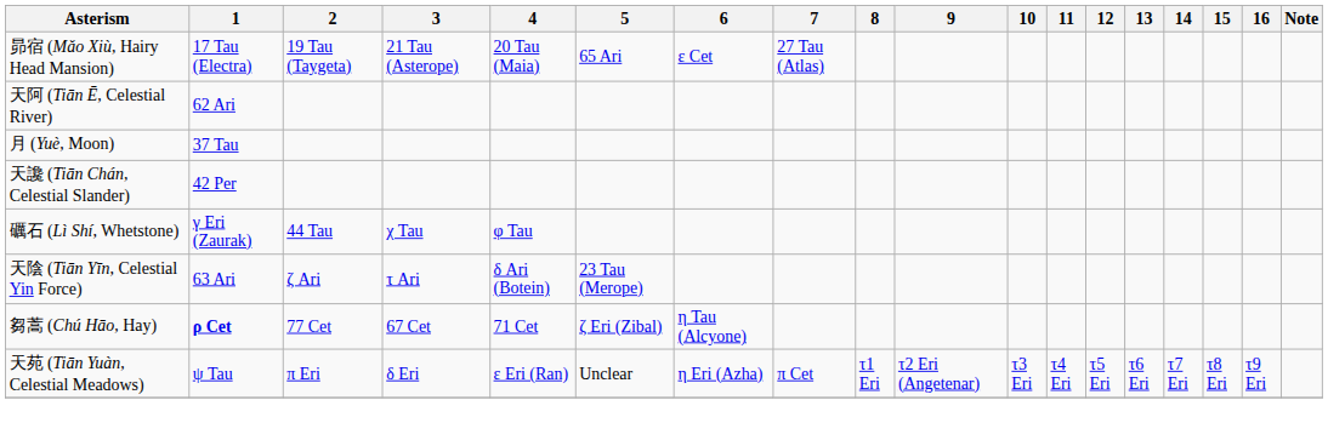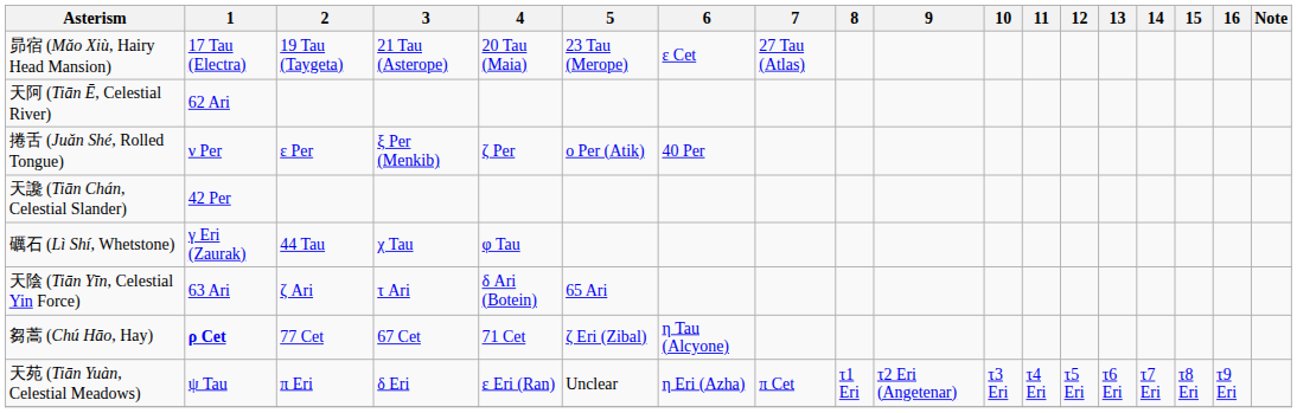 <table class = "wikitable">
 <tr>
 <th>Asterism</th>
 <th>1</th>
 <th>2</th>
 <th>3</th>
 <th>4</th>
 <th>5</th>
 <th>6</th>
 <th>7</th>
 <th>8</th>
 <th>9</th>
 <th>10</th>
 <th>11</th>
 <th>12</th>
 <th>13</th>
 <th>14</th>
 <th>15</th>
 <th>16</th>
 <th>Note</th>
 </tr>
 <tr>
 <td>昴宿 (<em>Mǎo Xiù</em>, Hairy Head Mansion)</td>
 <td><a href='#'>17 Tau (Electra)</a></td>
 <td><a href='#'>19 Tau (Taygeta)</a></td>
 <td><a href='#'>21 Tau (Asterope)</a></td>
 <td><a href='#'>20 Tau (Maia)</a></td>
-<td><a href='#'>65 Ari</a></td>
+<td><a href='#'>23 Tau (Merope)</a></td>
 <td><a href='#'>ε Cet</a></td>
 <td><a href='#'>27 Tau (Atlas)</a></td>
 <td></td>
 <td></td>
 <td></td>
 <td></td>
 <td></td>
 <td></td>
 <td></td>
 <td></td>
 <td></td>
 <td></td>
 </tr>
 <tr>
 <td>天阿 (<em>Tiān Ē</em>, Celestial River)</td>
 <td><a href='#'>62 Ari</a></td>
 <td></td>
 <td></td>
 <td></td>
 <td></td>
 <td></td>
 <td></td>
 <td></td>
 <td></td>
 <td></td>
 <td></td>
 <td></td>
 <td></td>
 <td></td>
 <td></td>
 <td></td>
 <td></td>
 </tr>
 <tr>
-<td>月 (<em>Yuè</em>, Moon)</td>
-<td><a href='#'>37 Tau</a></td>
-<td></td>
-<td></td>
-<td></td>
-<td></td>
-<td></td>
+<td>捲舌 (<em>Juǎn Shé</em>, Rolled Tongue)</td>
+<td><a href='#'>ν Per</a></td>
+<td><a href='#'>ε Per</a></td>
+<td><a href='#'>ξ Per (Menkib)</a></td>
+<td><a href='#'>ζ Per</a></td>
+<td><a href='#'>ο Per (Atik)</a></td>
+<td><a href='#'>40 Per</a></td>
 <td></td>
 <td></td>
 <td></td>
 <td></td>
 <td></td>
 <td></td>
 <td></td>
 <td></td>
 <td></td>
 <td></td>
 <td></td>
 </tr>
 <tr>
 <td>天讒 (<em>Tiān Chán</em>, Celestial Slander)</td>
 <td><a href='#'>42 Per</a></td>
 <td></td>
 <td></td>
 <td></td>
 <td></td>
 <td></td>
 <td></td>
 <td></td>
 <td></td>
 <td></td>
 <td></td>
 <td></td>
 <td></td>
 <td></td>
 <td></td>
 <td></td>
 <td></td>
 </tr>
 <tr>
 <td>礪石 (<em>Lì Shí</em>, Whetstone)</td>
 <td><a href='#'>γ Eri (Zaurak)</a></td>
 <td><a href='#'>44 Tau</a></td>
 <td><a href='#'>χ Tau</a></td>
 <td><a href='#'>φ Tau</a></td>
 <td></td>
 <td></td>
 <td></td>
 <td></td>
 <td></td>
 <td></td>
 <td></td>
 <td></td>
 <td></td>
 <td></td>
 <td></td>
 <td></td>
 <td></td>
 </tr>
 <tr>
 <td>天陰 (<em>Tiān Yīn</em>, Celestial <a href='#'>Yin</a> Force)</td>
 <td><a href='#'>63 Ari</a></td>
 <td><a href='#'>ζ Ari</a></td>
 <td><a href='#'>τ Ari</a></td>
 <td><a href='#'>δ Ari (Botein)</a></td>
-<td><a href='#'>23 Tau (Merope)</a></td>
+<td><a href='#'>65 Ari</a></td>
 <td></td>
 <td></td>
 <td></td>
 <td></td>
 <td></td>
 <td></td>
 <td></td>
 <td></td>
 <td></td>
 <td></td>
 <td></td>
 <td></td>
 </tr>
 <tr>
 <td>芻蒿 (<em>Chú Hāo</em>, Hay)</td>
 <td><strong><a href='#'>ρ Cet</a></strong></td>
 <td><a href='#'>77 Cet</a></td>
 <td><a href='#'>67 Cet</a></td>
 <td><a href='#'>71 Cet</a></td>
 <td><a href='#'>ζ Eri (Zibal)</a></td>
 <td><a href='#'>η Tau (Alcyone)</a></td>
 <td></td>
 <td></td>
 <td></td>
 <td></td>
 <td></td>
 <td></td>
 <td></td>
 <td></td>
 <td></td>
 <td></td>
 <td></td>
 </tr>
 <tr>
 <td>天苑 (<em>Tiān Yuàn</em>, Celestial Meadows)</td>
 <td><a href='#'>ψ Tau</a></td>
 <td><a href='#'>π Eri</a></td>
 <td><a href='#'>δ Eri</a></td>
 <td><a href='#'>ε Eri (Ran)</a></td>
 <td>Unclear</td>
 <td><a href='#'>η Eri (Azha)</a></td>
 <td><a href='#'>π Cet</a></td>
 <td><a href='#'>τ1 Eri</a></td>
 <td><a href='#'>τ2 Eri (Angetenar)</a></td>
 <td><a href='#'>τ3 Eri</a></td>
 <td><a href='#'>τ4 Eri</a></td>
 <td><a href='#'>τ5 Eri</a></td>
 <td><a href='#'>τ6 Eri</a></td>
 <td><a href='#'>τ7 Eri</a></td>
 <td><a href='#'>τ8 Eri</a></td>
 <td><a href='#'>τ9 Eri</a></td>
 <td></td>
 </tr>
 <tr>
 </tr>
 </table>
